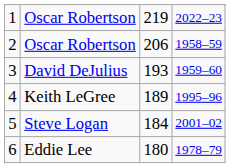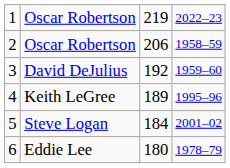 <table class="wikitable">
 <tr>
 </tr>
 <tr>
 <td>1</td>
 <td><a href='#'>Oscar Robertson</a></td>
 <td>219</td>
 <td style="font-size:80%;"><a href='#'>2022–23</a></td>
 </tr>
 <tr>
 <td>2</td>
 <td><a href='#'>Oscar Robertson</a></td>
 <td>206</td>
 <td style="font-size:80%;"><a href='#'>1958–59</a></td>
 </tr>
 <tr>
 <td>3</td>
 <td><a href='#'>David DeJulius</a></td>
-<td>193</td>
+<td>192</td>
 <td style="font-size:80%;"><a href='#'>1959–60</a></td>
 </tr>
 <tr>
 <td>4</td>
 <td>Keith LeGree</td>
 <td>189</td>
 <td style="font-size:80%;"><a href='#'>1995–96</a></td>
 </tr>
 <tr>
 <td>5</td>
 <td><a href='#'>Steve Logan</a></td>
 <td>184</td>
 <td style="font-size:80%;"><a href='#'>2001–02</a></td>
 </tr>
 <tr>
 <td>6</td>
 <td>Eddie Lee</td>
 <td>180</td>
 <td style="font-size:80%;"><a href='#'>1978–79</a></td>
 </tr>
 </table>
